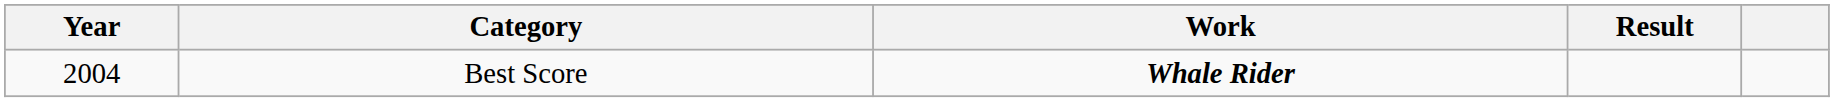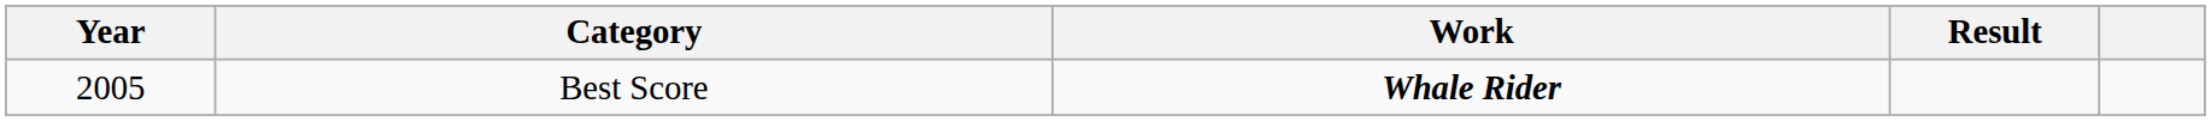 <table class="wikitable">
 <tr>
 <th style="width:5%;">Year</th>
 <th style="width:20%;">Category</th>
 <th style="width:20%;">Work</th>
 <th style="width:5%;">Result</th>
 <th style="width:2.5%;"></th>
 </tr>
 <tr>
-<td style="text-align:center;">2004</td>
+<td style="text-align:center;">2005</td>
 <td style="text-align:center;">Best Score</td>
 <td style="text-align:center;"><strong><em>Whale Rider</em></strong></td>
 <td></td>
 <td style="text-align:center;"></td>
 </tr>
 </table>
